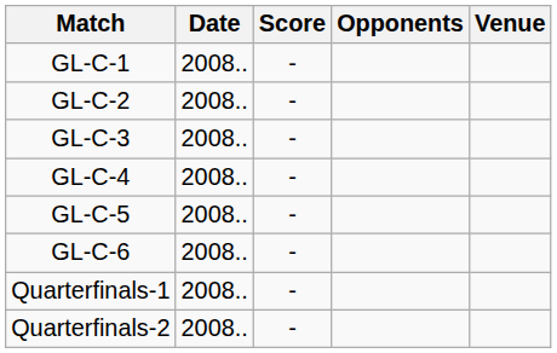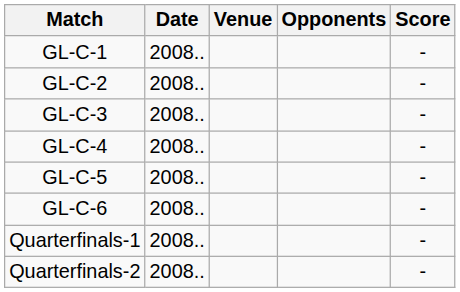 <table class="wikitable" style="text-align:center;">
 <tr>
 <th>Match</th>
 <th>Date</th>
+<th>Venue</th>
+<th>Opponents</th>
 <th>Score</th>
-<th>Opponents</th>
-<th>Venue</th>
 </tr>
 <tr>
 <td>GL-C-1</td>
 <td>2008..</td>
-<td>-</td>
 <td><a href='#'></a></td>
 <td><a href='#'></a></td>
+<td>-</td>
 </tr>
 <tr>
 <td>GL-C-2</td>
 <td>2008..</td>
-<td>-</td>
 <td><a href='#'></a></td>
 <td><a href='#'></a></td>
+<td>-</td>
 </tr>
 <tr>
 <td>GL-C-3</td>
 <td>2008..</td>
-<td>-</td>
 <td><a href='#'></a></td>
 <td><a href='#'></a></td>
+<td>-</td>
 </tr>
 <tr>
 <td>GL-C-4</td>
 <td>2008..</td>
-<td>-</td>
 <td><a href='#'></a></td>
 <td><a href='#'></a></td>
+<td>-</td>
 </tr>
 <tr>
 <td>GL-C-5</td>
 <td>2008..</td>
-<td>-</td>
 <td><a href='#'></a></td>
 <td><a href='#'></a></td>
+<td>-</td>
 </tr>
 <tr>
 <td>GL-C-6</td>
 <td>2008..</td>
-<td>-</td>
 <td><a href='#'></a></td>
 <td><a href='#'></a></td>
+<td>-</td>
 </tr>
 <tr>
 <td>Quarterfinals-1</td>
 <td>2008..</td>
-<td>-</td>
 <td><a href='#'></a></td>
 <td><a href='#'></a></td>
+<td>-</td>
 </tr>
 <tr>
 <td>Quarterfinals-2</td>
 <td>2008..</td>
-<td>-</td>
 <td><a href='#'></a></td>
 <td><a href='#'></a></td>
+<td>-</td>
 </tr>
 </table>
